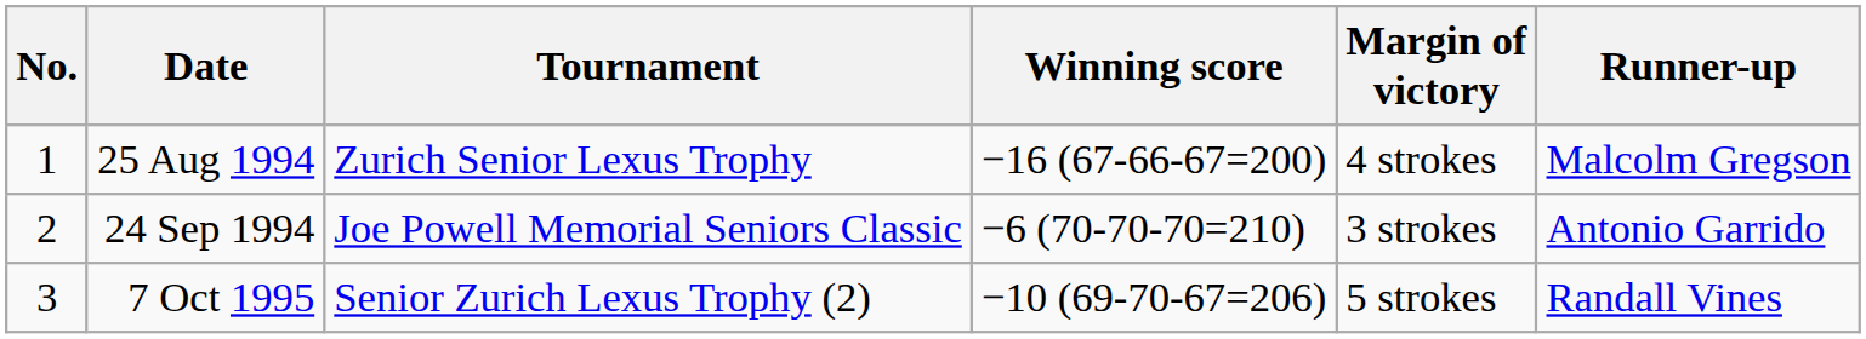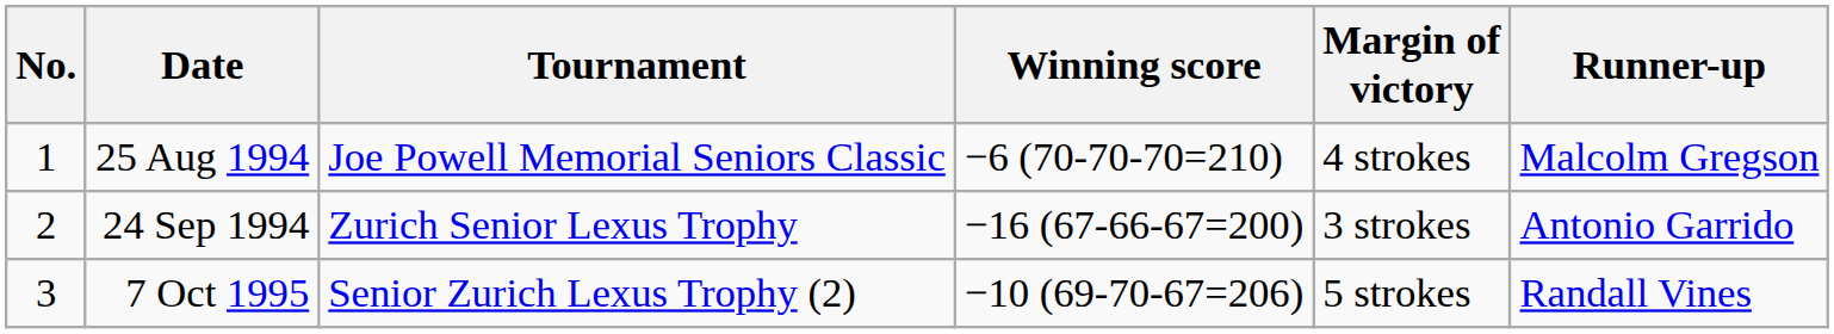 <table class="wikitable" style="font-size:95%;">
 <tr>
 <th>No.</th>
 <th>Date</th>
 <th>Tournament</th>
 <th>Winning score</th>
 <th>Margin of<br>victory</th>
 <th>Runner-up</th>
 </tr>
 <tr>
 <td align=center>1</td>
 <td align=right>25 Aug <a href='#'>1994</a></td>
-<td><a href='#'>Zurich Senior Lexus Trophy</a></td>
-<td>−16 (67-66-67=200)</td>
+<td><a href='#'>Joe Powell Memorial Seniors Classic</a></td>
+<td>−6 (70-70-70=210)</td>
 <td>4 strokes</td>
 <td> <a href='#'>Malcolm Gregson</a></td>
 </tr>
 <tr>
 <td align=center>2</td>
 <td align=right>24 Sep 1994</td>
-<td><a href='#'>Joe Powell Memorial Seniors Classic</a></td>
-<td>−6 (70-70-70=210)</td>
+<td><a href='#'>Zurich Senior Lexus Trophy</a></td>
+<td>−16 (67-66-67=200)</td>
 <td>3 strokes</td>
 <td> <a href='#'>Antonio Garrido</a></td>
 </tr>
 <tr>
 <td align=center>3</td>
 <td align=right>7 Oct <a href='#'>1995</a></td>
 <td><a href='#'>Senior Zurich Lexus Trophy</a> (2)</td>
 <td>−10 (69-70-67=206)</td>
 <td>5 strokes</td>
 <td> <a href='#'>Randall Vines</a></td>
 </tr>
 </table>
